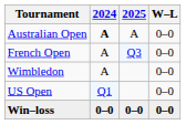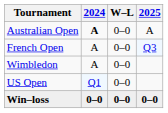 <table class=wikitable style=text-align:center;>
 <tr>
 <th>Tournament</th>
 <th><a href='#'>2024</a></th>
+<th>W–L</th>
 <th><a href='#'>2025</a></th>
-<th>W–L</th>
 </tr>
 <tr>
 <td align=left><a href='#'>Australian Open</a></td>
 <td><strong>A</strong></td>
+<td>0–0</td>
 <td>A</td>
-<td>0–0</td>
 </tr>
 <tr>
 <td align=left><a href='#'>French Open</a></td>
 <td>A</td>
+<td>0–0</td>
 <td bgcolor=#f0f8ff><a href='#'>Q3</a></td>
-<td>0–0</td>
 </tr>
 <tr>
 <td align=left><a href='#'>Wimbledon</a></td>
 <td>A</td>
+<td>0–0</td>
 <td></td>
-<td>0–0</td>
 </tr>
 <tr>
 <td align=left><a href='#'>US Open</a></td>
 <td bgcolor=#f0f8ff><a href='#'>Q1</a></td>
+<td>0–0</td>
 <td></td>
-<td>0–0</td>
 </tr>
 <tr style="background:#efefef; font-weight:bold;">
 <td style="text-align:left">Win–loss</td>
 <td>0–0</td>
 <td>0–0</td>
 <td>0–0</td>
 </tr>
 </table>
